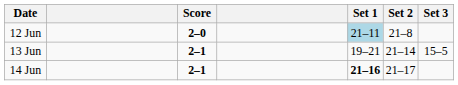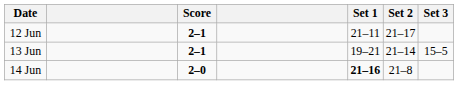 <table class="wikitable" style="text-align: center;">
 <tr>
 <th width="60">Date</th>
 <th align="right" width="270"></th>
 <th width="50">Score</th>
 <th align="left" width="270"></th>
 <th width="50">Set 1</th>
 <th width="50">Set 2</th>
 <th width="50">Set 3</th>
 </tr>
 <tr>
 <td>12 Jun</td>
 <td align=left><strong></strong></td>
-<td align=center><strong>2–0</strong></td>
+<td align=center><strong>2–1</strong></td>
 <td align=left></td>
-<td style="background: lightblue;">21–11</td>
-<td>21–8</td>
+<td>21–11</td>
+<td>21–17</td>
 <td></td>
 </tr>
 <tr>
 <td>13 Jun</td>
 <td align=left><strong></strong></td>
 <td align=center><strong>2–1</strong></td>
 <td align=left></td>
 <td>19–21</td>
 <td>21–14</td>
 <td>15–5</td>
 </tr>
 <tr>
 <td>14 Jun</td>
 <td align=left><strong></strong></td>
-<td align=center><strong>2–1</strong></td>
+<td align=center><strong>2–0</strong></td>
 <td align=left></td>
 <td><strong>21–16</strong></td>
-<td>21–17</td>
+<td>21–8</td>
 <td></td>
 </tr>
 </table>
